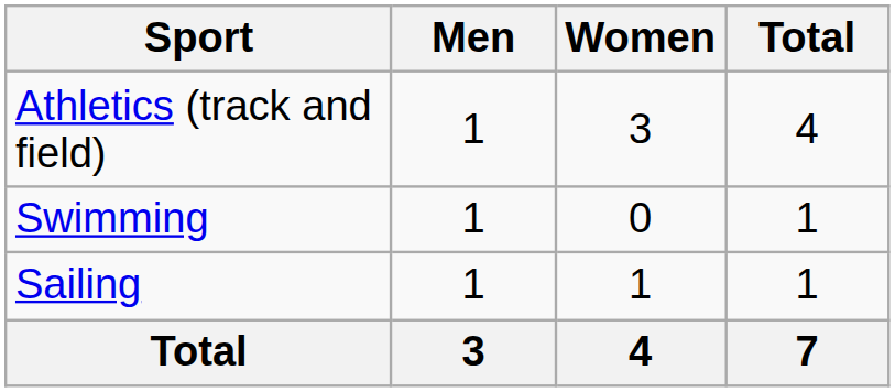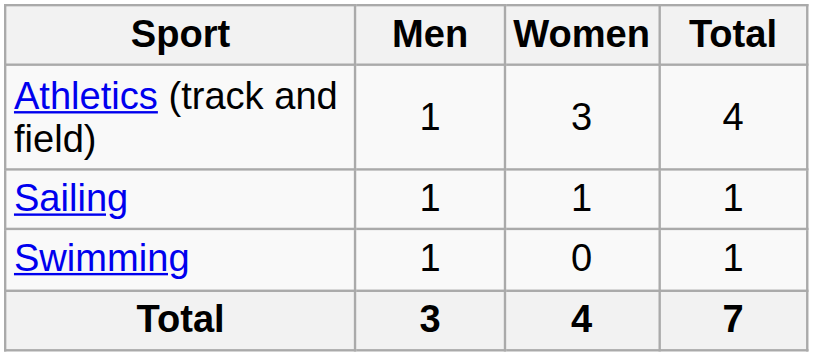 <table class="wikitable sortable" style="text-align:center;">
 <tr>
 <th width=140>Sport</th>
 <th width=55>Men</th>
 <th width=55>Women</th>
 <th width=55>Total</th>
 </tr>
 <tr>
 <td align=left><a href='#'>Athletics</a> (track and field)</td>
 <td>1</td>
 <td>3</td>
 <td>4</td>
 </tr>
 <tr>
+<td align=left><a href='#'>Sailing</a></td>
+<td>1</td>
+<td>1</td>
+<td>1</td>
+</tr>
+<tr>
 <td align=left><a href='#'>Swimming</a></td>
 <td>1</td>
 <td>0</td>
-<td>1</td>
-</tr>
-<tr>
-<td align=left><a href='#'>Sailing</a></td>
-<td>1</td>
-<td>1</td>
 <td>1</td>
 </tr>
 <tr>
 <th>Total</th>
 <th>3</th>
 <th>4</th>
 <th>7</th>
 </tr>
 </table>
